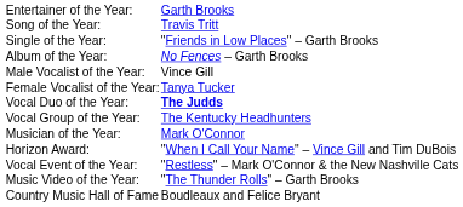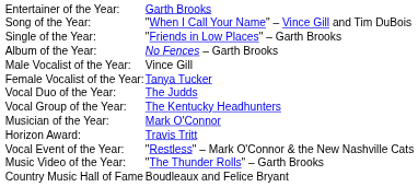 <table cellspacing="0" border="0" cellpadding="1">
 <tr>
 <td>Entertainer of the Year:</td>
 <td><a href='#'>Garth Brooks</a></td>
 </tr>
 <tr>
 <td>Song of the Year:</td>
-<td><a href='#'>Travis Tritt</a></td>
+<td>"<a href='#'>When I Call Your Name</a>" – <a href='#'>Vince Gill</a> and Tim DuBois</td>
 </tr>
 <tr>
 <td>Single of the Year:</td>
 <td>"<a href='#'>Friends in Low Places</a>" – Garth Brooks</td>
 </tr>
 <tr>
 <td>Album of the Year:</td>
 <td><em><a href='#'>No Fences</a></em> – Garth Brooks</td>
 </tr>
 <tr>
 <td>Male Vocalist of the Year:</td>
 <td>Vince Gill</td>
 </tr>
 <tr>
 <td>Female Vocalist of the Year:</td>
 <td><a href='#'>Tanya Tucker</a></td>
 </tr>
 <tr>
 <td>Vocal Duo of the Year:</td>
-<td><strong><a href='#'>The Judds</a></strong></td>
+<td><a href='#'>The Judds</a></td>
 </tr>
 <tr>
 <td>Vocal Group of the Year:</td>
 <td><a href='#'>The Kentucky Headhunters</a></td>
 </tr>
 <tr>
 <td>Musician of the Year:</td>
 <td><a href='#'>Mark O'Connor</a></td>
 </tr>
 <tr>
 <td>Horizon Award:</td>
-<td>"<a href='#'>When I Call Your Name</a>" – <a href='#'>Vince Gill</a> and Tim DuBois</td>
+<td><a href='#'>Travis Tritt</a></td>
 </tr>
 <tr>
 <td>Vocal Event of the Year:</td>
 <td>"<a href='#'>Restless</a>" – Mark O'Connor & the New Nashville Cats</td>
 </tr>
 <tr>
 <td>Music Video of the Year:</td>
 <td>"<a href='#'>The Thunder Rolls</a>" – Garth Brooks</td>
 </tr>
 <tr>
 <td>Country Music Hall of Fame</td>
 <td>Boudleaux and Felice Bryant</td>
 </tr>
 </table>
